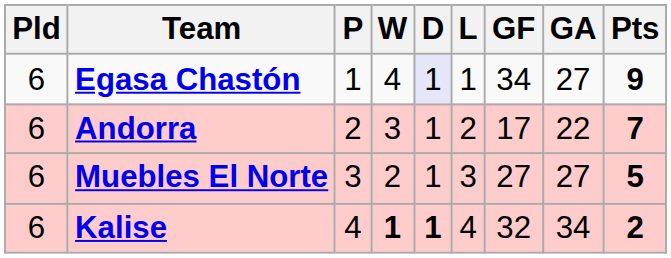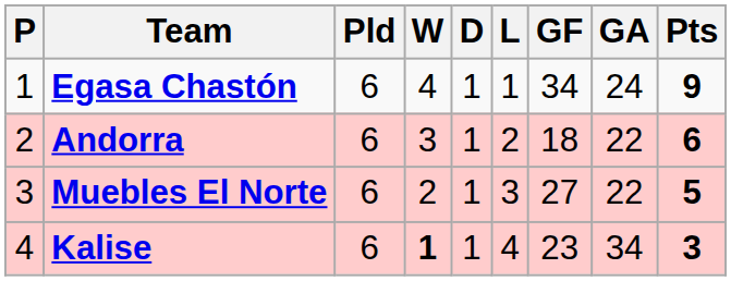 <table class="wikitable sortable" style="text-align: center;">
 <tr>
+<th align="center">P</th>
+<th align="center">Team</th>
 <th align="center">Pld</th>
-<th align="center">Team</th>
-<th align="center">P</th>
 <th align="center">W</th>
 <th align="center">D</th>
 <th align="center">L</th>
 <th align="center">GF</th>
 <th align="center">GA</th>
 <th align="center">Pts</th>
 </tr>
 <tr>
+<td>1</td>
+<td align="left"><strong><a href='#'>Egasa Chastón</a></strong></td>
 <td>6</td>
-<td align="left"><strong><a href='#'>Egasa Chastón</a></strong></td>
+<td>4</td>
 <td>1</td>
-<td>4</td>
-<td style="background: lavender;">1</td>
 <td>1</td>
 <td>34</td>
-<td>27</td>
+<td>24</td>
 <td><strong>9</strong></td>
 </tr>
 <tr ! style="background:#FFCCCC;">
+<td>2</td>
+<td align="left"><strong><a href='#'>Andorra</a></strong></td>
 <td>6</td>
-<td align="left"><strong><a href='#'>Andorra</a></strong></td>
-<td>2</td>
 <td>3</td>
 <td>1</td>
 <td>2</td>
-<td>17</td>
+<td>18</td>
 <td>22</td>
-<td><strong>7</strong></td>
+<td><strong>6</strong></td>
 </tr>
 <tr ! style="background:#FFCCCC;">
+<td>3</td>
+<td align="left"><strong><a href='#'>Muebles El Norte</a></strong></td>
 <td>6</td>
-<td align="left"><strong><a href='#'>Muebles El Norte</a></strong></td>
-<td>3</td>
 <td>2</td>
 <td>1</td>
 <td>3</td>
 <td>27</td>
-<td>27</td>
+<td>22</td>
 <td><strong>5</strong></td>
 </tr>
 <tr ! style="background:#FFCCCC;">
+<td>4</td>
+<td align="left"><strong><a href='#'>Kalise</a></strong></td>
 <td>6</td>
-<td align="left"><strong><a href='#'>Kalise</a></strong></td>
+<td><strong>1</strong></td>
+<td>1</td>
 <td>4</td>
-<td><strong>1</strong></td>
-<td><strong>1</strong></td>
-<td>4</td>
-<td>32</td>
+<td>23</td>
 <td>34</td>
-<td><strong>2</strong></td>
+<td><strong>3</strong></td>
 </tr>
 </table>
